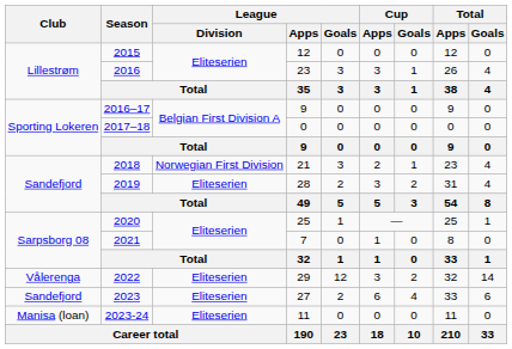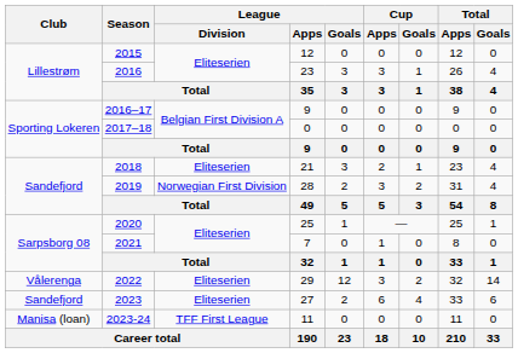 <table class="wikitable" style="text-align: center;">
 <tr>
 <th rowspan="2">Club</th>
 <th rowspan="2">Season</th>
 <th colspan="3">League</th>
 <th colspan="2">Cup</th>
 <th colspan="2">Total</th>
 </tr>
 <tr>
 <th>Division</th>
 <th>Apps</th>
 <th>Goals</th>
 <th>Apps</th>
 <th>Goals</th>
 <th>Apps</th>
 <th>Goals</th>
 </tr>
 <tr>
 <td rowspan="3" valign="center"><a href='#'>Lillestrøm</a></td>
 <td><a href='#'>2015</a></td>
 <td rowspan="2" valign="center"><a href='#'>Eliteserien</a></td>
 <td>12</td>
 <td>0</td>
 <td>0</td>
 <td>0</td>
 <td>12</td>
 <td>0</td>
 </tr>
 <tr>
 <td><a href='#'>2016</a></td>
 <td>23</td>
 <td>3</td>
 <td>3</td>
 <td>1</td>
 <td>26</td>
 <td>4</td>
 </tr>
 <tr>
 <th colspan="2">Total</th>
 <th>35</th>
 <th>3</th>
 <th>3</th>
 <th>1</th>
 <th>38</th>
 <th>4</th>
 </tr>
 <tr>
 <td rowspan="3" valign="center"><a href='#'>Sporting Lokeren</a></td>
 <td><a href='#'>2016–17</a></td>
 <td rowspan="2" valign="center"><a href='#'>Belgian First Division A</a></td>
 <td>9</td>
 <td>0</td>
 <td>0</td>
 <td>0</td>
 <td>9</td>
 <td>0</td>
 </tr>
 <tr>
 <td><a href='#'>2017–18</a></td>
 <td>0</td>
 <td>0</td>
 <td>0</td>
 <td>0</td>
 <td>0</td>
 <td>0</td>
 </tr>
 <tr>
 <th colspan="2">Total</th>
 <th>9</th>
 <th>0</th>
 <th>0</th>
 <th>0</th>
 <th>9</th>
 <th>0</th>
 </tr>
 <tr>
 <td rowspan="3" valign="center"><a href='#'>Sandefjord</a></td>
 <td><a href='#'>2018</a></td>
-<td rowspan="1" valign="center"><a href='#'>Norwegian First Division</a></td>
+<td rowspan="1" valign="center"><a href='#'>Eliteserien</a></td>
 <td>21</td>
 <td>3</td>
 <td>2</td>
 <td>1</td>
 <td>23</td>
 <td>4</td>
 </tr>
 <tr>
 <td><a href='#'>2019</a></td>
-<td rowspan="1" valign="center"><a href='#'>Eliteserien</a></td>
+<td rowspan="1" valign="center"><a href='#'>Norwegian First Division</a></td>
 <td>28</td>
 <td>2</td>
 <td>3</td>
 <td>2</td>
 <td>31</td>
 <td>4</td>
 </tr>
 <tr>
 <th colspan="2">Total</th>
 <th>49</th>
 <th>5</th>
 <th>5</th>
 <th>3</th>
 <th>54</th>
 <th>8</th>
 </tr>
 <tr>
 <td rowspan="3" valign="center"><a href='#'>Sarpsborg 08</a></td>
 <td><a href='#'>2020</a></td>
 <td rowspan="2" valign="center"><a href='#'>Eliteserien</a></td>
 <td>25</td>
 <td>1</td>
 <td colspan="2">—</td>
 <td>25</td>
 <td>1</td>
 </tr>
 <tr>
 <td><a href='#'>2021</a></td>
 <td>7</td>
 <td>0</td>
 <td>1</td>
 <td>0</td>
 <td>8</td>
 <td>0</td>
 </tr>
 <tr>
 <th colspan="2">Total</th>
 <th>32</th>
 <th>1</th>
 <th>1</th>
 <th>0</th>
 <th>33</th>
 <th>1</th>
 </tr>
 <tr>
 <td><a href='#'>Vålerenga</a></td>
 <td><a href='#'>2022</a></td>
 <td valign="center"><a href='#'>Eliteserien</a></td>
 <td>29</td>
 <td>12</td>
 <td>3</td>
 <td>2</td>
 <td>32</td>
 <td>14</td>
 </tr>
 <tr>
 <td valign="center"><a href='#'>Sandefjord</a></td>
 <td><a href='#'>2023</a></td>
 <td><a href='#'>Eliteserien</a></td>
 <td>27</td>
 <td>2</td>
 <td>6</td>
 <td>4</td>
 <td>33</td>
 <td>6</td>
 </tr>
 <tr>
 <td><a href='#'>Manisa</a> (loan)</td>
 <td><a href='#'>2023-24</a></td>
-<td valign="center"><a href='#'>Eliteserien</a></td>
+<td><a href='#'>TFF First League</a></td>
 <td>11</td>
 <td>0</td>
 <td>0</td>
 <td>0</td>
 <td>11</td>
 <td>0</td>
 </tr>
 <tr>
 <th colspan="3">Career total</th>
 <th>190</th>
 <th>23</th>
 <th>18</th>
 <th>10</th>
 <th>210</th>
 <th>33</th>
 </tr>
 </table>
